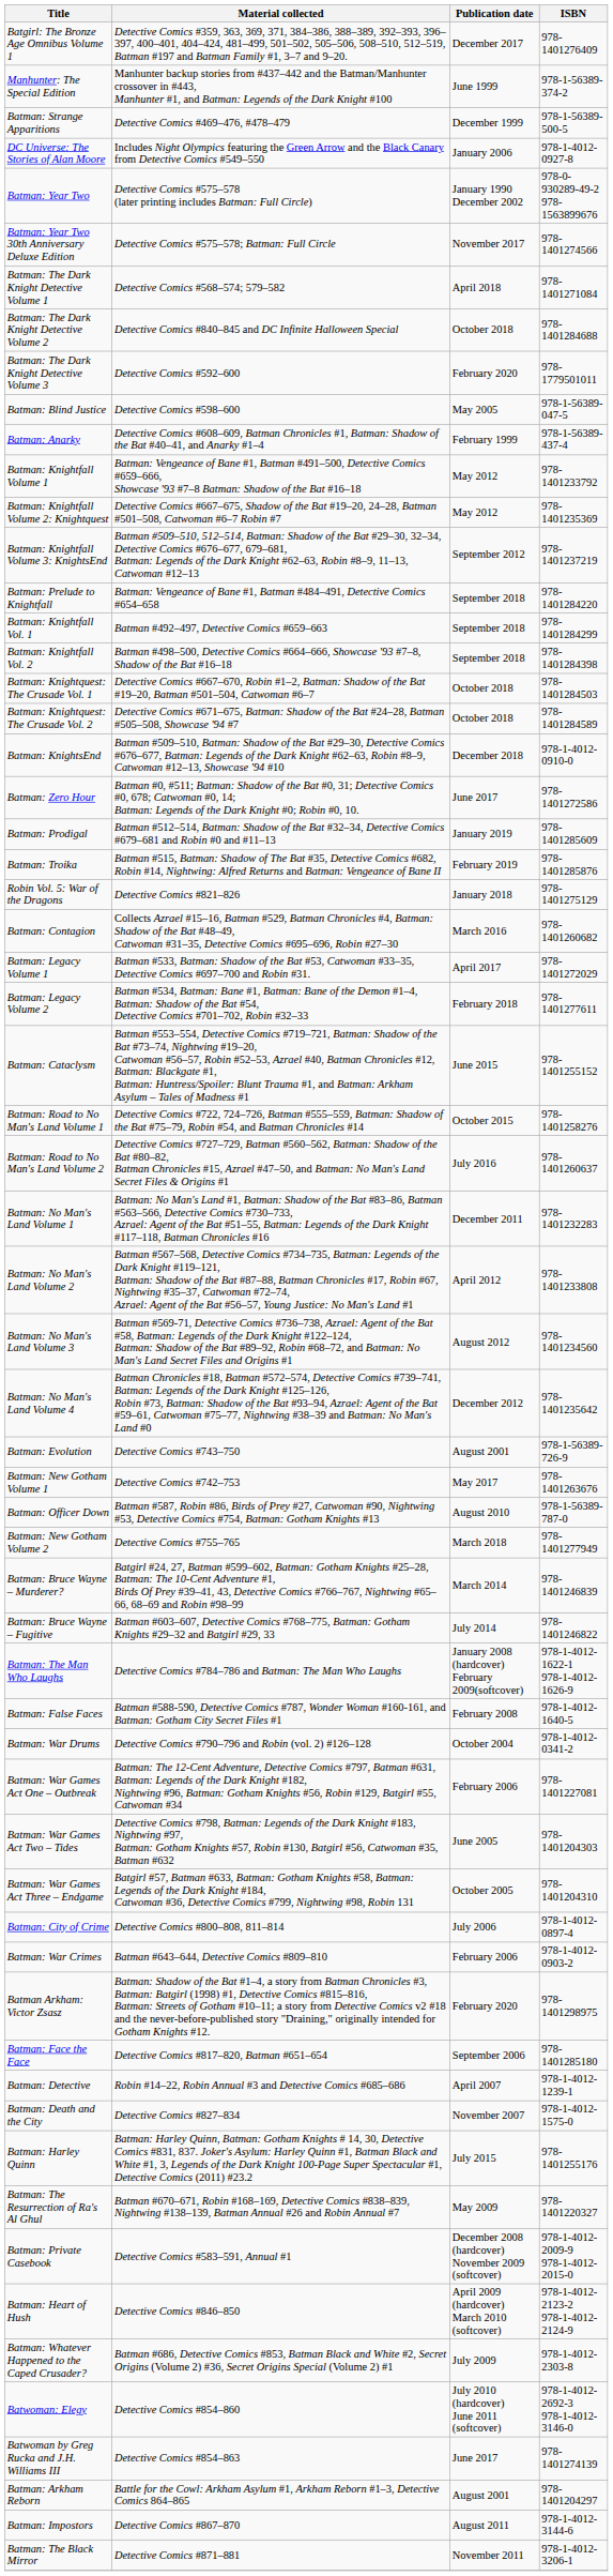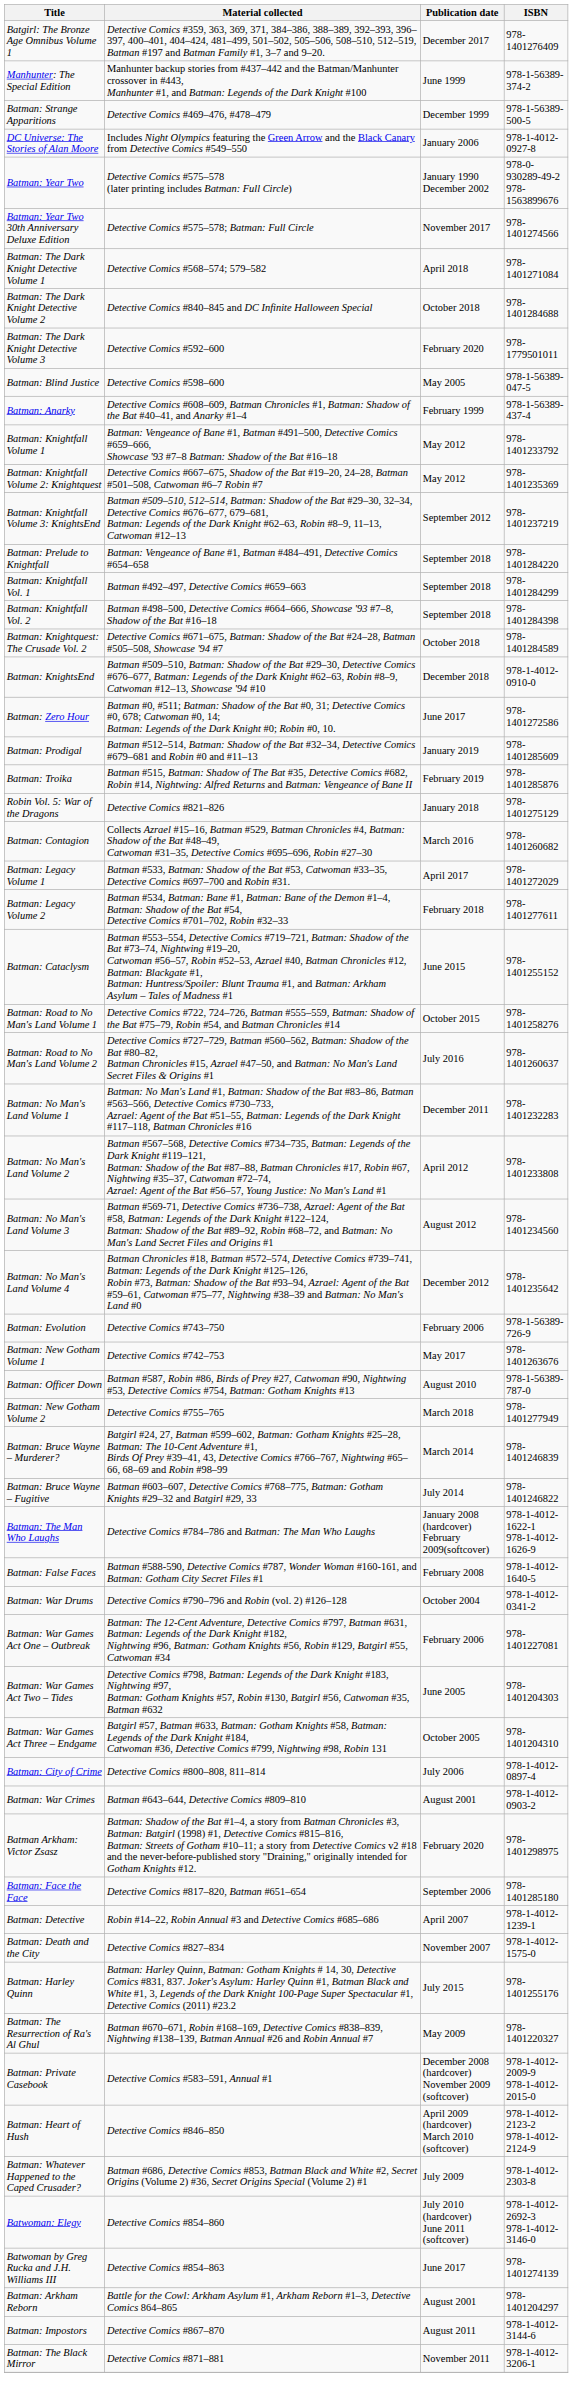 <table class="wikitable sortable">
 <tr>
 <th>Title</th>
 <th>Material collected</th>
 <th>Publication date</th>
 <th>ISBN</th>
 </tr>
 <tr>
 <td><em>Batgirl: The Bronze Age Omnibus Volume 1</em></td>
 <td><em>Detective Comics</em> #359, 363, 369, 371, 384–386, 388–389, 392–393, 396–397, 400–401, 404–424, 481–499, 501–502, 505–506, 508–510, 512–519,<br> <em>Batman</em> #197 and <em>Batman Family</em> #1, 3–7 and 9–20.</td>
 <td>December 2017</td>
 <td>978-1401276409</td>
 </tr>
 <tr>
 <td><em><a href='#'>Manhunter</a>: The Special Edition</em></td>
 <td>Manhunter backup stories from #437–442 and the Batman/Manhunter crossover in #443,<br> <em>Manhunter</em> #1, and <em>Batman: Legends of the Dark Knight</em> #100</td>
 <td>June 1999</td>
 <td>978-1-56389-374-2</td>
 </tr>
 <tr>
 <td><em>Batman: Strange Apparitions</em></td>
 <td><em>Detective Comics</em> #469–476, #478–479</td>
 <td>December 1999</td>
 <td>978-1-56389-500-5</td>
 </tr>
 <tr>
 <td><em><a href='#'>DC Universe: The Stories of Alan Moore</a></em></td>
 <td>Includes <em>Night Olympics</em> featuring the <a href='#'>Green Arrow</a> and the <a href='#'>Black Canary</a> from <em>Detective Comics</em> #549–550</td>
 <td>January 2006</td>
 <td>978-1-4012-0927-8</td>
 </tr>
 <tr>
 <td><em><a href='#'>Batman: Year Two</a></em></td>
 <td><em>Detective Comics</em> #575–578<br>(later printing includes <em>Batman: Full Circle</em>)</td>
 <td>January 1990<br>December 2002</td>
 <td>978-0-930289-49-2<br>978-1563899676</td>
 </tr>
 <tr>
 <td><em><a href='#'>Batman: Year Two</a> 30th Anniversary Deluxe Edition</em></td>
 <td><em>Detective Comics</em> #575–578; <em>Batman: Full Circle</em></td>
 <td>November 2017</td>
 <td>978-1401274566</td>
 </tr>
 <tr>
 <td><em>Batman: The Dark Knight Detective Volume 1</em></td>
 <td><em>Detective Comics</em> #568–574; 579–582</td>
 <td>April 2018</td>
 <td>978-1401271084</td>
 </tr>
 <tr>
 <td><em>Batman: The Dark Knight Detective Volume 2</em></td>
 <td><em>Detective Comics</em> #840–845 and <em>DC Infinite Halloween Special</em></td>
 <td>October 2018</td>
 <td>978-1401284688</td>
 </tr>
 <tr>
 <td><em>Batman: The Dark Knight Detective Volume 3</em></td>
 <td><em>Detective Comics</em> #592–600</td>
 <td>February 2020</td>
 <td>978-1779501011</td>
 </tr>
 <tr>
 <td><em>Batman: Blind Justice</em></td>
 <td><em>Detective Comics</em> #598–600</td>
 <td>May 2005</td>
 <td>978-1-56389-047-5</td>
 </tr>
 <tr>
 <td><em><a href='#'>Batman: Anarky</a></em></td>
 <td><em>Detective Comics</em> #608–609, <em>Batman Chronicles</em> #1, <em>Batman: Shadow of the Bat</em> #40–41, and <em>Anarky</em> #1–4</td>
 <td>February 1999</td>
 <td>978-1-56389-437-4</td>
 </tr>
 <tr>
 <td><em>Batman: Knightfall Volume 1</em></td>
 <td><em>Batman: Vengeance of Bane</em> #1, <em>Batman</em> #491–500, <em>Detective Comics</em> #659–666, <br><em>Showcase '93</em> #7–8 <em>Batman: Shadow of the Bat</em> #16–18</td>
 <td>May 2012</td>
 <td>978-1401233792</td>
 </tr>
 <tr>
 <td><em>Batman: Knightfall Volume 2: Knightquest</em></td>
 <td><em>Detective Comics</em> #667–675, <em>Shadow of the Bat</em> #19–20, 24–28, <em>Batman</em> #501–508, <em>Catwoman</em> #6–7 <em>Robin</em> #7</td>
 <td>May 2012</td>
 <td>978-1401235369</td>
 </tr>
 <tr>
 <td><em>Batman: Knightfall Volume 3: KnightsEnd</em></td>
 <td><em>Batman #509–510, 512–514</em>, <em>Batman: Shadow of the Bat</em> #29–30, 32–34, <em>Detective Comics</em> #676–677, 679–681, <br><em>Batman: Legends of the Dark Knight</em> #62–63, <em>Robin</em> #8–9, 11–13, <em>Catwoman</em> #12–13</td>
 <td>September 2012</td>
 <td>978-1401237219</td>
 </tr>
 <tr>
 <td><em>Batman: Prelude to Knightfall</em></td>
 <td><em>Batman: Vengeance of Bane</em> #1, <em>Batman</em> #484–491, <em>Detective Comics</em> #654–658</td>
 <td>September 2018</td>
 <td>978-1401284220</td>
 </tr>
 <tr>
 <td><em>Batman: Knightfall Vol. 1</em></td>
 <td><em>Batman</em> #492–497, <em>Detective Comics</em> #659–663</td>
 <td>September 2018</td>
 <td>978-1401284299</td>
 </tr>
 <tr>
 <td><em>Batman: Knightfall Vol. 2</em></td>
 <td><em>Batman</em> #498–500, <em>Detective Comics</em> #664–666, <em>Showcase '93</em> #7–8, <em>Shadow of the Bat</em> #16–18</td>
 <td>September 2018</td>
 <td>978-1401284398</td>
 </tr>
 <tr>
-<td><em>Batman: Knightquest: The Crusade Vol. 1</em></td>
-<td><em>Detective Comics</em> #667–670, <em>Robin</em> #1–2, <em>Batman: Shadow of the Bat</em> #19–20, <em>Batman</em> #501–504, <em>Catwoman</em> #6–7</td>
-<td>October 2018</td>
-<td>978-1401284503</td>
-</tr>
-<tr>
 <td><em>Batman: Knightquest: The Crusade Vol. 2</em></td>
 <td><em>Detective Comics</em> #671–675, <em>Batman: Shadow of the Bat</em> #24–28, <em>Batman</em> #505–508, <em>Showcase '94</em> #7</td>
 <td>October 2018</td>
 <td>978-1401284589</td>
 </tr>
 <tr>
 <td><em>Batman: KnightsEnd</em></td>
 <td><em>Batman</em> #509–510, <em>Batman: Shadow of the Bat</em> #29–30, <em>Detective Comics</em> #676–677, <em>Batman: Legends of the Dark Knight</em> #62–63, <em>Robin</em> #8–9, <em>Catwoman</em> #12–13, <em>Showcase '94</em> #10</td>
 <td>December 2018</td>
 <td>978-1-4012-0910-0</td>
 </tr>
 <tr>
 <td><em>Batman: <a href='#'>Zero Hour</a></em></td>
 <td><em>Batman</em> #0, #511; <em>Batman: Shadow of the Bat</em> #0, 31; <em>Detective Comics</em> #0, 678; <em>Catwoman</em> #0, 14; <br><em>Batman: Legends of the Dark Knight</em> #0; <em>Robin</em> #0, 10.</td>
 <td>June 2017</td>
 <td>978-1401272586</td>
 </tr>
 <tr>
 <td><em>Batman: Prodigal</em></td>
 <td><em>Batman</em> #512–514, <em>Batman: Shadow of the Bat</em> #32–34, <em>Detective Comics</em> #679–681 and <em>Robin</em> #0 and #11–13</td>
 <td>January 2019</td>
 <td>978-1401285609</td>
 </tr>
 <tr>
 <td><em>Batman: Troika</em></td>
 <td><em>Batman</em> #515, <em>Batman: Shadow of The Bat</em> #35, <em>Detective Comics</em> #682, <em>Robin</em> #14, <em>Nightwing: Alfred Returns</em> and <em>Batman: Vengeance of Bane II</em></td>
 <td>February 2019</td>
 <td>978-1401285876</td>
 </tr>
 <tr>
 <td><em>Robin Vol. 5: War of the Dragons</em></td>
 <td><em>Detective Comics</em> #821–826</td>
 <td>January 2018</td>
 <td>978-1401275129</td>
 </tr>
 <tr>
 <td><em>Batman: Contagion</em></td>
 <td>Collects <em>Azrael</em> #15–16, <em>Batman</em> #529, <em>Batman Chronicles</em> #4, <em>Batman: Shadow of the Bat</em> #48–49,<br> <em>Catwoman</em> #31–35, <em>Detective Comics</em> #695–696, <em>Robin</em> #27–30</td>
 <td>March 2016</td>
 <td>978-1401260682</td>
 </tr>
 <tr>
 <td><em>Batman: Legacy Volume 1</em></td>
 <td><em>Batman</em> #533, <em>Batman: Shadow of the Bat</em> #53, <em>Catwoman</em> #33–35, <em>Detective Comics</em> #697–700 and <em>Robin</em> #31.</td>
 <td>April 2017</td>
 <td>978-1401272029</td>
 </tr>
 <tr>
 <td><em>Batman: Legacy Volume 2</em></td>
 <td><em>Batman</em> #534, <em>Batman: Bane</em> #1, <em>Batman: Bane of the Demon</em> #1–4, <em>Batman: Shadow of the Bat</em> #54,<br> <em>Detective Comics</em> #701–702, <em>Robin</em> #32–33</td>
 <td>February 2018</td>
 <td>978-1401277611</td>
 </tr>
 <tr>
 <td><em>Batman: Cataclysm</em></td>
 <td><em>Batman</em> #553–554, <em>Detective Comics</em> #719–721, <em>Batman: Shadow of the Bat</em> #73–74, <em>Nightwing</em> #19–20,<br> <em>Catwoman</em> #56–57, <em>Robin</em> #52–53, <em>Azrael</em> #40, <em>Batman Chronicles</em> #12, <em>Batman: Blackgate</em> #1, <br><em>Batman: Huntress/Spoiler: Blunt Trauma</em> #1, and <em>Batman: Arkham Asylum – Tales of Madness</em> #1</td>
 <td>June 2015</td>
 <td>978-1401255152</td>
 </tr>
 <tr>
 <td><em>Batman: Road to No Man's Land Volume 1</em></td>
 <td><em>Detective Comics</em> #722, 724–726, <em>Batman</em> #555–559, <em>Batman: Shadow of the Bat</em> #75–79, <em>Robin</em> #54, and <em>Batman Chronicles</em> #14</td>
 <td>October 2015</td>
 <td>978-1401258276</td>
 </tr>
 <tr>
 <td><em>Batman: Road to No Man's Land Volume 2</em></td>
 <td><em>Detective Comics</em> #727–729, <em>Batman</em> #560–562, <em>Batman: Shadow of the Bat</em> #80–82,<br> <em>Batman Chronicles</em> #15, <em>Azrael</em> #47–50, and <em>Batman: No Man's Land Secret Files & Origins</em> #1</td>
 <td>July 2016</td>
 <td>978-1401260637</td>
 </tr>
 <tr>
 <td><em>Batman: No Man's Land Volume 1</em></td>
 <td><em>Batman: No Man's Land</em> #1, <em>Batman: Shadow of the Bat</em> #83–86, <em>Batman</em> #563–566, <em>Detective Comics</em> #730–733,<br> <em>Azrael: Agent of the Bat</em> #51–55, <em>Batman: Legends of the Dark Knight</em> #117–118, <em>Batman Chronicles</em> #16</td>
 <td>December 2011</td>
 <td>978-1401232283</td>
 </tr>
 <tr>
 <td><em>Batman: No Man's Land Volume 2</em></td>
 <td><em>Batman</em> #567–568, <em>Detective Comics</em> #734–735, <em>Batman: Legends of the Dark Knight</em> #119–121,<br> <em>Batman: Shadow of the Bat</em> #87–88, <em>Batman Chronicles</em> #17, <em>Robin</em> #67, <em>Nightwing</em> #35–37, <em>Catwoman</em> #72–74, <br><em>Azrael: Agent of the Bat</em> #56–57, <em>Young Justice: No Man's Land</em> #1</td>
 <td>April 2012</td>
 <td>978-1401233808</td>
 </tr>
 <tr>
 <td><em>Batman: No Man's Land Volume 3</em></td>
 <td><em>Batman</em> #569-71, <em>Detective Comics</em> #736–738, <em>Azrael: Agent of the Bat</em> #58, <em>Batman: Legends of the Dark Knight</em> #122–124,<br> <em>Batman: Shadow of the Bat</em> #89–92, <em>Robin</em> #68–72, and <em>Batman: No Man's Land Secret Files and Origins</em> #1</td>
 <td>August 2012</td>
 <td>978-1401234560</td>
 </tr>
 <tr>
 <td><em>Batman: No Man's Land Volume 4</em></td>
 <td><em>Batman Chronicles</em> #18, <em>Batman</em> #572–574, <em>Detective Comics</em> #739–741, <em>Batman: Legends of the Dark Knight</em> #125–126,<br> <em>Robin</em> #73, <em>Batman: Shadow of the Bat</em> #93–94, <em>Azrael: Agent of the Bat</em> #59–61, <em>Catwoman</em> #75–77, <em>Nightwing</em> #38–39 and <em>Batman: No Man's Land</em> #0</td>
 <td>December 2012</td>
 <td>978-1401235642</td>
 </tr>
 <tr>
 <td><em>Batman: Evolution</em></td>
 <td><em>Detective Comics</em> #743–750</td>
-<td>August 2001</td>
+<td>February 2006</td>
 <td>978-1-56389-726-9</td>
 </tr>
 <tr>
 <td><em>Batman: New Gotham Volume 1</em></td>
 <td><em>Detective Comics</em> #742–753</td>
 <td>May 2017</td>
 <td>978-1401263676</td>
 </tr>
 <tr>
 <td><em>Batman: Officer Down</em></td>
 <td><em>Batman</em> #587, <em>Robin</em> #86, <em>Birds of Prey</em> #27, <em>Catwoman</em> #90, <em>Nightwing</em> #53, <em>Detective Comics</em> #754, <em>Batman: Gotham Knights</em> #13</td>
 <td>August 2010</td>
 <td>978-1-56389-787-0</td>
 </tr>
 <tr>
 <td><em>Batman: New Gotham Volume 2</em></td>
 <td><em>Detective Comics</em> #755–765</td>
 <td>March 2018</td>
 <td>978-1401277949</td>
 </tr>
 <tr>
 <td><em>Batman: Bruce Wayne – Murderer?</em></td>
 <td><em>Batgirl</em> #24, 27, <em>Batman</em> #599–602, <em>Batman: Gotham Knights</em> #25–28, <em>Batman: The 10-Cent Adventure</em> #1,<br> <em>Birds Of Prey</em> #39–41, 43, <em>Detective Comics</em> #766–767, <em>Nightwing</em> #65–66, 68–69 and <em>Robin</em> #98–99</td>
 <td>March 2014</td>
 <td>978-1401246839</td>
 </tr>
 <tr>
 <td><em>Batman: Bruce Wayne – Fugitive</em></td>
 <td><em>Batman</em> #603–607, <em>Detective Comics</em> #768–775, <em>Batman: Gotham Knights</em> #29–32 and <em>Batgirl</em> #29, 33</td>
 <td>July 2014</td>
 <td>978-1401246822</td>
 </tr>
 <tr>
 <td><em><a href='#'>Batman: The Man Who Laughs</a></em></td>
 <td><em>Detective Comics</em> #784–786 and <em>Batman: The Man Who Laughs</em></td>
 <td>January 2008 (hardcover)<br> February 2009(softcover)</td>
 <td>978-1-4012-1622-1 <br> 978-1-4012-1626-9</td>
 </tr>
 <tr>
 <td><em>Batman: False Faces</em></td>
 <td><em>Batman</em> #588-590, <em>Detective Comics</em> #787, <em>Wonder Woman</em> #160-161, and <em>Batman: Gotham City Secret Files</em> #1</td>
 <td>February 2008</td>
 <td>978-1-4012-1640-5</td>
 </tr>
 <tr>
 <td><em>Batman: War Drums</em></td>
 <td><em>Detective Comics</em> #790–796 and <em>Robin</em> (vol. 2) #126–128</td>
 <td>October 2004</td>
 <td>978-1-4012-0341-2</td>
 </tr>
 <tr>
 <td><em>Batman: War Games Act One – Outbreak</em></td>
 <td><em>Batman: The 12-Cent Adventure</em>, <em>Detective Comics</em> #797, <em>Batman</em> #631, <em>Batman: Legends of the Dark Knight</em> #182, <br><em>Nightwing</em> #96, <em>Batman: Gotham Knights</em> #56, <em>Robin</em> #129, <em>Batgirl</em> #55, <em>Catwoman</em> #34</td>
 <td>February 2006</td>
 <td>978-1401227081</td>
 </tr>
 <tr>
 <td><em>Batman: War Games Act Two – Tides</em></td>
 <td><em>Detective Comics</em> #798, <em>Batman: Legends of the Dark Knight</em> #183, <em>Nightwing</em> #97,<br> <em>Batman: Gotham Knights</em> #57, <em>Robin</em> #130, <em>Batgirl</em> #56, <em>Catwoman</em> #35, <em>Batman</em> #632</td>
 <td>June 2005</td>
 <td>978-1401204303</td>
 </tr>
 <tr>
 <td><em>Batman: War Games Act Three – Endgame</em></td>
 <td><em>Batgirl</em> #57, <em>Batman</em> #633, <em>Batman: Gotham Knights</em> #58, <em>Batman: Legends of the Dark Knight</em> #184, <br><em>Catwoman</em> #36, <em>Detective Comics</em> #799, <em>Nightwing</em> #98, <em>Robin</em> 131</td>
 <td>October 2005</td>
 <td>978-1401204310</td>
 </tr>
 <tr>
 <td><em><a href='#'>Batman: City of Crime</a></em></td>
 <td><em>Detective Comics</em> #800–808, 811–814</td>
 <td>July 2006</td>
 <td>978-1-4012-0897-4</td>
 </tr>
 <tr>
 <td><em>Batman: War Crimes</em></td>
 <td><em>Batman</em> #643–644, <em>Detective Comics</em> #809–810</td>
-<td>February 2006</td>
+<td>August 2001</td>
 <td>978-1-4012-0903-2</td>
 </tr>
 <tr>
 <td><em>Batman Arkham: Victor Zsasz</em></td>
 <td><em>Batman: Shadow of the Bat</em> #1–4, a story from <em>Batman Chronicles</em> #3, <em>Batman: Batgirl</em> (1998) #1, <em>Detective Comics</em> #815–816,<br> <em>Batman: Streets of Gotham</em> #10–11; a story from <em>Detective Comics</em> v2 #18 <br>and the never-before-published story "Draining," originally intended for <em>Gotham Knights</em> #12.</td>
 <td>February 2020</td>
 <td>978-1401298975</td>
 </tr>
 <tr>
 <td><em><a href='#'>Batman: Face the Face</a></em></td>
 <td><em>Detective Comics</em> #817–820, <em>Batman</em> #651–654</td>
 <td>September 2006</td>
 <td>978-1401285180</td>
 </tr>
 <tr>
 <td><em>Batman: Detective</em></td>
 <td><em>Robin</em> #14–22, <em>Robin Annual</em> #3 and <em>Detective Comics</em> #685–686</td>
 <td>April 2007</td>
 <td>978-1-4012-1239-1</td>
 </tr>
 <tr>
 <td><em>Batman: Death and the City</em></td>
 <td><em>Detective Comics</em> #827–834</td>
 <td>November 2007</td>
 <td>978-1-4012-1575-0</td>
 </tr>
 <tr>
 <td><em>Batman: Harley Quinn</em></td>
 <td><em>Batman: Harley Quinn</em>, <em>Batman: Gotham Knights</em> # 14, 30, <em>Detective Comics</em> #831, 837. <em>Joker's Asylum: Harley Quinn</em> #1, <em>Batman Black and White</em> #1, 3, <em>Legends of the Dark Knight 100-Page Super Spectacular</em> #1, <em>Detective Comics</em> (2011) #23.2</td>
 <td>July 2015</td>
 <td>978-1401255176</td>
 </tr>
 <tr>
 <td><em>Batman: The Resurrection of Ra's Al Ghul</em></td>
 <td><em>Batman</em> #670–671, <em>Robin</em> #168–169, <em>Detective Comics</em> #838–839, <em>Nightwing</em> #138–139, <em>Batman Annual</em> #26 and <em>Robin Annual</em> #7</td>
 <td>May 2009</td>
 <td>978-1401220327</td>
 </tr>
 <tr>
 <td><em>Batman: Private Casebook</em></td>
 <td><em>Detective Comics</em> #583–591, <em>Annual</em> #1</td>
 <td>December 2008 (hardcover)<br>November 2009 (softcover)</td>
 <td>978-1-4012-2009-9<br>978-1-4012-2015-0</td>
 </tr>
 <tr>
 <td><em>Batman: Heart of Hush</em></td>
 <td><em>Detective Comics</em> #846–850</td>
 <td>April 2009 (hardcover)<br>March 2010 (softcover)</td>
 <td>978-1-4012-2123-2<br>978-1-4012-2124-9</td>
 </tr>
 <tr>
 <td><em>Batman: Whatever Happened to the Caped Crusader?</em></td>
 <td><em>Batman</em> #686, <em>Detective Comics</em> #853, <em>Batman Black and White</em> #2, <em>Secret Origins</em> (Volume 2) #36, <em>Secret Origins Special</em> (Volume 2) #1</td>
 <td>July 2009</td>
 <td>978-1-4012-2303-8</td>
 </tr>
 <tr>
 <td><em><a href='#'>Batwoman: Elegy</a></em></td>
 <td><em>Detective Comics</em> #854–860</td>
 <td>July 2010 (hardcover)<br>June 2011 (softcover)</td>
 <td>978-1-4012-2692-3<br>978-1-4012-3146-0</td>
 </tr>
 <tr>
 <td><em>Batwoman by Greg Rucka and J.H. Williams III</em></td>
 <td><em>Detective Comics</em> #854–863</td>
 <td>June 2017</td>
 <td>978-1401274139</td>
 </tr>
 <tr>
 <td><em>Batman: Arkham Reborn</em></td>
 <td><em>Battle for the Cowl: Arkham Asylum</em> #1, <em>Arkham Reborn</em> #1–3, <em>Detective Comics</em> 864–865</td>
 <td>August 2001</td>
 <td>978-1401204297</td>
 </tr>
 <tr>
 <td><em>Batman: Impostors</em></td>
 <td><em>Detective Comics</em> #867–870</td>
 <td>August 2011</td>
 <td>978-1-4012-3144-6</td>
 </tr>
 <tr>
 <td><em>Batman: The Black Mirror</em></td>
 <td><em>Detective Comics</em> #871–881</td>
 <td>November 2011</td>
 <td>978-1-4012-3206-1</td>
 </tr>
 <tr>
 </tr>
 </table>
